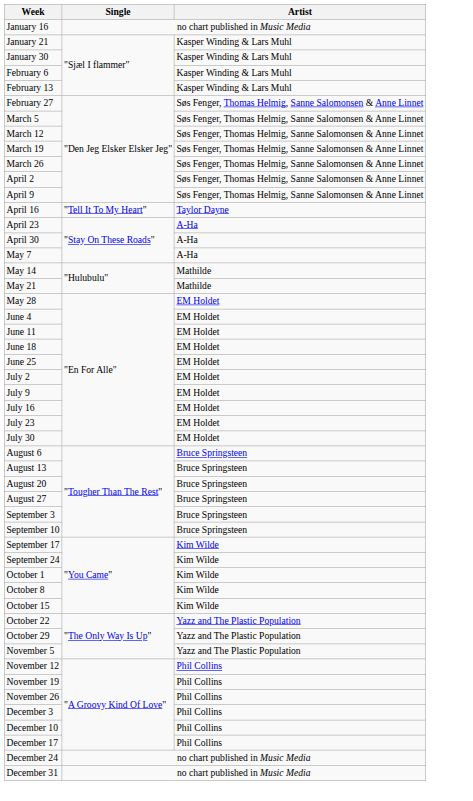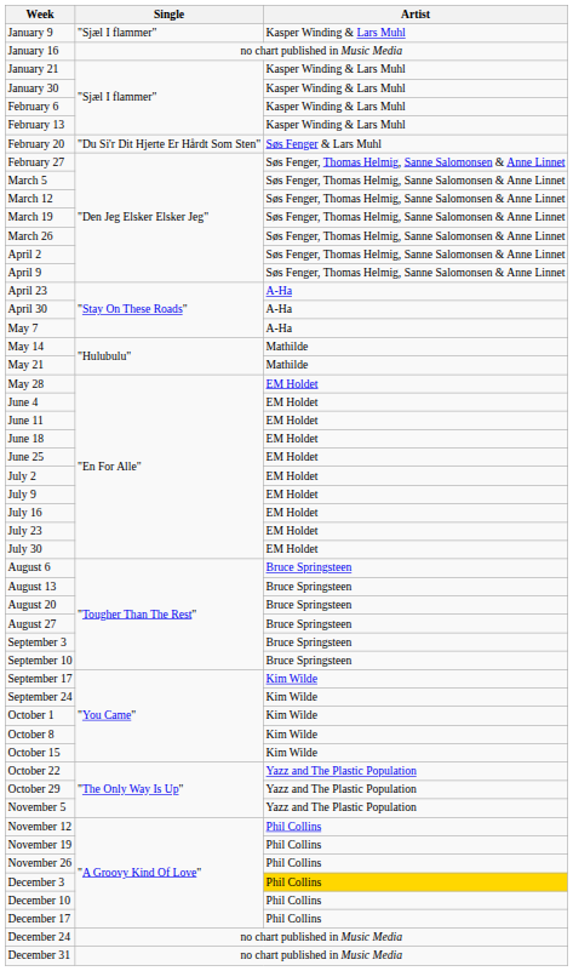 <table class="wikitable plainrowheaders">
 <tr>
 <th>Week</th>
 <th>Single</th>
 <th>Artist</th>
+</tr>
+<tr>
+<td>January 9</td>
+<td>"Sjæl I flammer"</td>
+<td>Kasper Winding & <a href='#'>Lars Muhl</a></td>
 </tr>
 <tr>
 <td>January 16</td>
 <td align="center" colspan="2">no chart published in <em>Music Media</em></td>
 </tr>
 <tr>
 <td>January 21</td>
 <td rowspan="4">"Sjæl I flammer"</td>
 <td>Kasper Winding & Lars Muhl</td>
 </tr>
 <tr>
 <td>January 30</td>
 <td>Kasper Winding & Lars Muhl</td>
 </tr>
 <tr>
 <td>February 6</td>
 <td>Kasper Winding & Lars Muhl</td>
 </tr>
 <tr>
 <td>February 13</td>
 <td>Kasper Winding & Lars Muhl</td>
+</tr>
+<tr>
+<td>February 20</td>
+<td>"Du Si'r Dit Hjerte Er Hårdt Som Sten"</td>
+<td><a href='#'>Søs Fenger</a> & Lars Muhl</td>
 </tr>
 <tr>
 <td>February 27</td>
 <td rowspan="7">"Den Jeg Elsker Elsker Jeg"</td>
 <td>Søs Fenger, <a href='#'>Thomas Helmig</a>, <a href='#'>Sanne Salomonsen</a> & <a href='#'>Anne Linnet</a></td>
 </tr>
 <tr>
 <td>March 5</td>
 <td>Søs Fenger, Thomas Helmig, Sanne Salomonsen & Anne Linnet</td>
 </tr>
 <tr>
 <td>March 12</td>
 <td>Søs Fenger, Thomas Helmig, Sanne Salomonsen & Anne Linnet</td>
 </tr>
 <tr>
 <td>March 19</td>
 <td>Søs Fenger, Thomas Helmig, Sanne Salomonsen & Anne Linnet</td>
 </tr>
 <tr>
 <td>March 26</td>
 <td>Søs Fenger, Thomas Helmig, Sanne Salomonsen & Anne Linnet</td>
 </tr>
 <tr>
 <td>April 2</td>
 <td>Søs Fenger, Thomas Helmig, Sanne Salomonsen & Anne Linnet</td>
 </tr>
 <tr>
 <td>April 9</td>
 <td>Søs Fenger, Thomas Helmig, Sanne Salomonsen & Anne Linnet</td>
-</tr>
-<tr>
-<td>April 16</td>
-<td>"<a href='#'>Tell It To My Heart</a>"</td>
-<td><a href='#'>Taylor Dayne</a></td>
 </tr>
 <tr>
 <td>April 23</td>
 <td rowspan="3">"<a href='#'>Stay On These Roads</a>"</td>
 <td><a href='#'>A-Ha</a></td>
 </tr>
 <tr>
 <td>April 30</td>
 <td>A-Ha</td>
 </tr>
 <tr>
 <td>May 7</td>
 <td>A-Ha</td>
 </tr>
 <tr>
 <td>May 14</td>
 <td rowspan="2">"Hulubulu"</td>
 <td>Mathilde</td>
 </tr>
 <tr>
 <td>May 21</td>
 <td>Mathilde</td>
 </tr>
 <tr>
 <td>May 28</td>
 <td rowspan="10">"En For Alle"</td>
 <td><a href='#'>EM Holdet</a></td>
 </tr>
 <tr>
 <td>June 4</td>
 <td>EM Holdet</td>
 </tr>
 <tr>
 <td>June 11</td>
 <td>EM Holdet</td>
 </tr>
 <tr>
 <td>June 18</td>
 <td>EM Holdet</td>
 </tr>
 <tr>
 <td>June 25</td>
 <td>EM Holdet</td>
 </tr>
 <tr>
 <td>July 2</td>
 <td>EM Holdet</td>
 </tr>
 <tr>
 <td>July 9</td>
 <td>EM Holdet</td>
 </tr>
 <tr>
 <td>July 16</td>
 <td>EM Holdet</td>
 </tr>
 <tr>
 <td>July 23</td>
 <td>EM Holdet</td>
 </tr>
 <tr>
 <td>July 30</td>
 <td>EM Holdet</td>
 </tr>
 <tr>
 <td>August 6</td>
 <td rowspan="6">"<a href='#'>Tougher Than The Rest</a>"</td>
 <td><a href='#'>Bruce Springsteen</a></td>
 </tr>
 <tr>
 <td>August 13</td>
 <td>Bruce Springsteen</td>
 </tr>
 <tr>
 <td>August 20</td>
 <td>Bruce Springsteen</td>
 </tr>
 <tr>
 <td>August 27</td>
 <td>Bruce Springsteen</td>
 </tr>
 <tr>
 <td>September 3</td>
 <td>Bruce Springsteen</td>
 </tr>
 <tr>
 <td>September 10</td>
 <td>Bruce Springsteen</td>
 </tr>
 <tr>
 <td>September 17</td>
 <td rowspan="5">"<a href='#'>You Came</a>"</td>
 <td><a href='#'>Kim Wilde</a></td>
 </tr>
 <tr>
 <td>September 24</td>
 <td>Kim Wilde</td>
 </tr>
 <tr>
 <td>October 1</td>
 <td>Kim Wilde</td>
 </tr>
 <tr>
 <td>October 8</td>
 <td>Kim Wilde</td>
 </tr>
 <tr>
 <td>October 15</td>
 <td>Kim Wilde</td>
 </tr>
 <tr>
 <td>October 22</td>
 <td rowspan="3">"<a href='#'>The Only Way Is Up</a>"</td>
 <td><a href='#'>Yazz and The Plastic Population</a></td>
 </tr>
 <tr>
 <td>October 29</td>
 <td>Yazz and The Plastic Population</td>
 </tr>
 <tr>
 <td>November 5</td>
 <td>Yazz and The Plastic Population</td>
 </tr>
 <tr>
 <td>November 12</td>
 <td rowspan="6">"<a href='#'>A Groovy Kind Of Love</a>"</td>
 <td><a href='#'>Phil Collins</a></td>
 </tr>
 <tr>
 <td>November 19</td>
 <td>Phil Collins</td>
 </tr>
 <tr>
 <td>November 26</td>
 <td>Phil Collins</td>
 </tr>
 <tr>
 <td>December 3</td>
-<td>Phil Collins</td>
+<td style="background: gold;">Phil Collins</td>
 </tr>
 <tr>
 <td>December 10</td>
 <td>Phil Collins</td>
 </tr>
 <tr>
 <td>December 17</td>
 <td>Phil Collins</td>
 </tr>
 <tr>
 <td>December 24</td>
 <td align="center" colspan="2">no chart published in <em>Music Media</em></td>
 </tr>
 <tr>
 <td>December 31</td>
 <td align="center" colspan="2">no chart published in <em>Music Media</em></td>
 </tr>
 </table>
